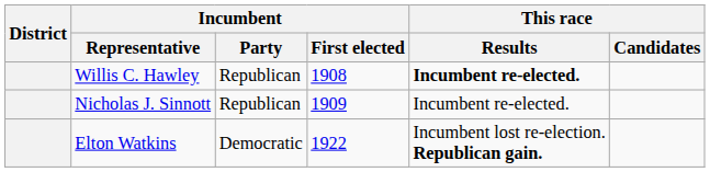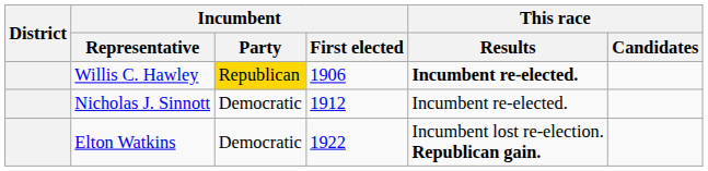 <table class=wikitable>
 <tr>
 <th rowspan=2>District</th>
 <th colspan=3>Incumbent</th>
 <th colspan=2>This race</th>
 </tr>
 <tr>
 <th>Representative</th>
 <th>Party</th>
 <th>First elected</th>
 <th>Results</th>
 <th>Candidates</th>
 </tr>
 <tr>
 <th></th>
 <td><a href='#'>Willis C. Hawley</a></td>
-<td>Republican</td>
-<td><a href='#'>1908</a></td>
+<td style="background: gold;">Republican</td>
+<td><a href='#'>1906</a></td>
 <td><strong>Incumbent re-elected.</strong></td>
 <td nowrap></td>
 </tr>
 <tr>
 <th></th>
 <td><a href='#'>Nicholas J. Sinnott</a></td>
-<td>Republican</td>
-<td><a href='#'>1909</a></td>
+<td>Democratic</td>
+<td><a href='#'>1912</a></td>
 <td>Incumbent re-elected.</td>
 <td nowrap></td>
 </tr>
 <tr>
 <th></th>
 <td><a href='#'>Elton Watkins</a></td>
 <td>Democratic</td>
 <td><a href='#'>1922</a></td>
 <td>Incumbent lost re-election.<br><strong>Republican gain.</strong></td>
 <td nowrap></td>
 </tr>
 </table>
